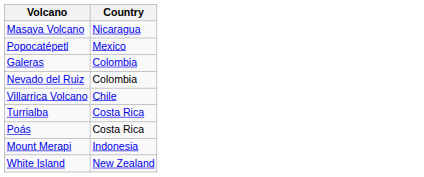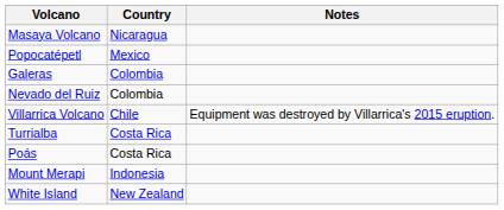 <table class="wikitable sortable"  style="text-align: left;">
 <tr>
 <th>Volcano</th>
 <th>Country</th>
+<th>Notes</th>
 </tr>
 <tr>
 <td><a href='#'>Masaya Volcano</a></td>
 <td><a href='#'>Nicaragua</a></td>
+<td></td>
 </tr>
 <tr>
 <td><a href='#'>Popocatépetl</a></td>
 <td><a href='#'>Mexico</a></td>
+<td></td>
 </tr>
 <tr>
 <td><a href='#'>Galeras</a></td>
 <td><a href='#'>Colombia</a></td>
+<td></td>
 </tr>
 <tr>
 <td><a href='#'>Nevado del Ruiz</a></td>
 <td>Colombia</td>
+<td></td>
 </tr>
 <tr>
 <td><a href='#'>Villarrica Volcano</a></td>
 <td><a href='#'>Chile</a></td>
+<td>Equipment was destroyed by Villarrica's <a href='#'>2015 eruption</a>.</td>
 </tr>
 <tr>
 <td><a href='#'>Turrialba</a></td>
 <td><a href='#'>Costa Rica</a></td>
+<td></td>
 </tr>
 <tr>
 <td><a href='#'>Poás</a></td>
 <td>Costa Rica</td>
+<td></td>
 </tr>
 <tr>
 <td><a href='#'>Mount Merapi</a></td>
 <td><a href='#'>Indonesia</a></td>
+<td></td>
 </tr>
 <tr>
 <td><a href='#'>White Island</a></td>
 <td><a href='#'>New Zealand</a></td>
+<td></td>
 </tr>
 </table>
